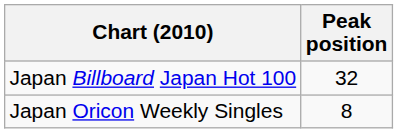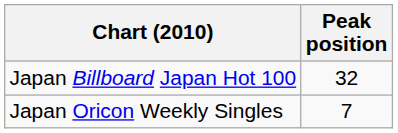 <table class="wikitable">
 <tr>
 <th>Chart (2010)</th>
 <th>Peak<br>position</th>
 </tr>
 <tr>
 <td>Japan <em><a href='#'>Billboard</a></em> <a href='#'>Japan Hot 100</a></td>
 <td align="center">32</td>
 </tr>
 <tr>
 <td>Japan <a href='#'>Oricon</a> Weekly Singles</td>
-<td align="center">8</td>
+<td align="center">7</td>
 </tr>
 </table>
